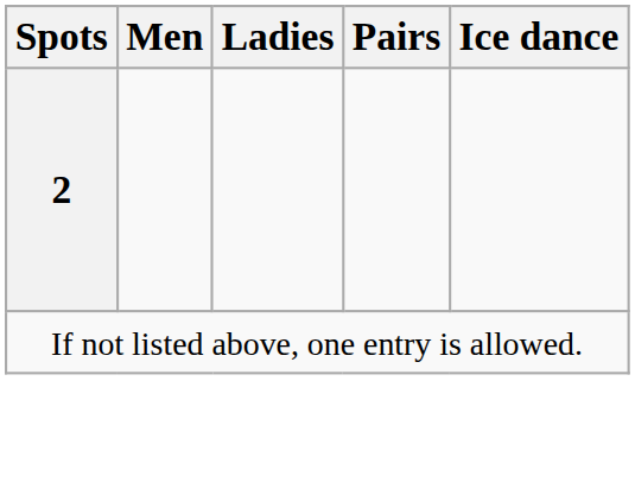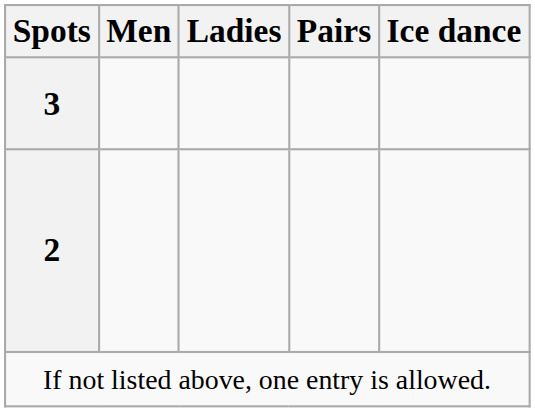 <table class="wikitable">
 <tr>
 <th>Spots</th>
 <th>Men</th>
 <th>Ladies</th>
 <th>Pairs</th>
 <th>Ice dance</th>
+</tr>
+<tr>
+<th>3</th>
+<td valign="top"> <br> </td>
+<td valign="top"></td>
+<td valign="top"> <br>  <br> </td>
+<td valign="top"> <br> </td>
 </tr>
 <tr>
 <th>2</th>
 <td valign="top"> <br>  <br>  <br>  <br> </td>
 <td valign="top"> <br>  <br>  <br>  <br>  <br> </td>
 <td valign="top"> <br>  <br> </td>
 <td valign="top"> <br>  <br>  <br>  <br> </td>
 </tr>
 <tr>
 <td colspan=5 align=center><small> If not listed above, one entry is allowed. </small></td>
 </tr>
 </table>
